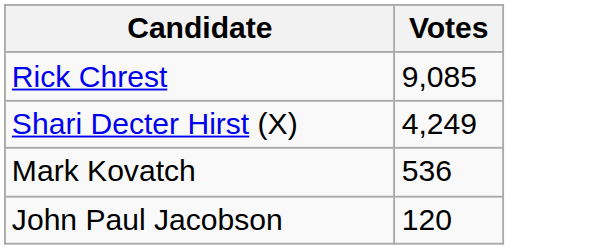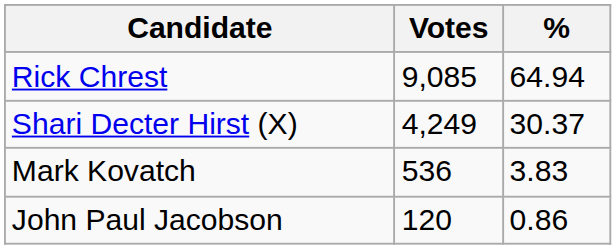 <table class="wikitable sortable">
 <tr>
 <th bgcolor="#DDDDFF" width="200px">Candidate</th>
 <th bgcolor="#DDDDFF" width="50px">Votes</th>
+<th bgcolor="#DDDDFF" width="50px">%</th>
 </tr>
 <tr>
 <td><a href='#'>Rick Chrest</a></td>
 <td>9,085</td>
+<td>64.94</td>
 </tr>
 <tr>
 <td><a href='#'>Shari Decter Hirst</a> (X)</td>
 <td>4,249</td>
+<td>30.37</td>
 </tr>
 <tr>
 <td>Mark Kovatch</td>
 <td>536</td>
+<td>3.83</td>
 </tr>
 <tr>
 <td>John Paul Jacobson</td>
 <td>120</td>
+<td>0.86</td>
 </tr>
 </table>
